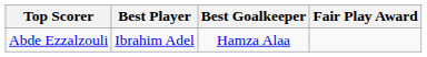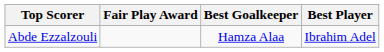 <table class="wikitable" style="margin:auto;text-align:center">
 <tr>
 <th>Top Scorer</th>
+<th>Fair Play Award</th>
+<th>Best Goalkeeper</th>
 <th>Best Player</th>
-<th>Best Goalkeeper</th>
-<th>Fair Play Award</th>
 </tr>
 <tr>
 <td> <a href='#'>Abde Ezzalzouli</a><br></td>
+<td></td>
+<td> <a href='#'>Hamza Alaa</a></td>
 <td> <a href='#'>Ibrahim Adel</a></td>
-<td> <a href='#'>Hamza Alaa</a></td>
-<td></td>
 </tr>
 </table>
